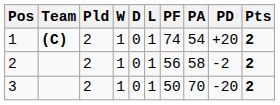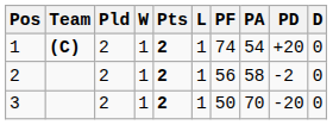 <table class="wikitable">
 <tr>
 <th>Pos</th>
 <th>Team</th>
 <th>Pld</th>
 <th>W</th>
-<th>D</th>
+<th>Pts</th>
 <th>L</th>
 <th>PF</th>
 <th>PA</th>
 <th>PD</th>
-<th>Pts</th>
+<th>D</th>
 </tr>
 <tr>
 <td>1</td>
 <td><strong></strong> <strong>(C)</strong></td>
 <td>2</td>
 <td>1</td>
-<td>0</td>
+<td><strong>2</strong></td>
 <td>1</td>
 <td>74</td>
 <td>54</td>
 <td>+20</td>
-<td><strong>2</strong></td>
+<td>0</td>
 </tr>
 <tr>
 <td>2</td>
 <td></td>
 <td>2</td>
 <td>1</td>
-<td>0</td>
+<td><strong>2</strong></td>
 <td>1</td>
 <td>56</td>
 <td>58</td>
 <td>-2</td>
-<td><strong>2</strong></td>
+<td>0</td>
 </tr>
 <tr>
 <td>3</td>
 <td></td>
 <td>2</td>
 <td>1</td>
-<td>0</td>
+<td><strong>2</strong></td>
 <td>1</td>
 <td>50</td>
 <td>70</td>
 <td>-20</td>
-<td><strong>2</strong></td>
+<td>0</td>
 </tr>
 </table>
